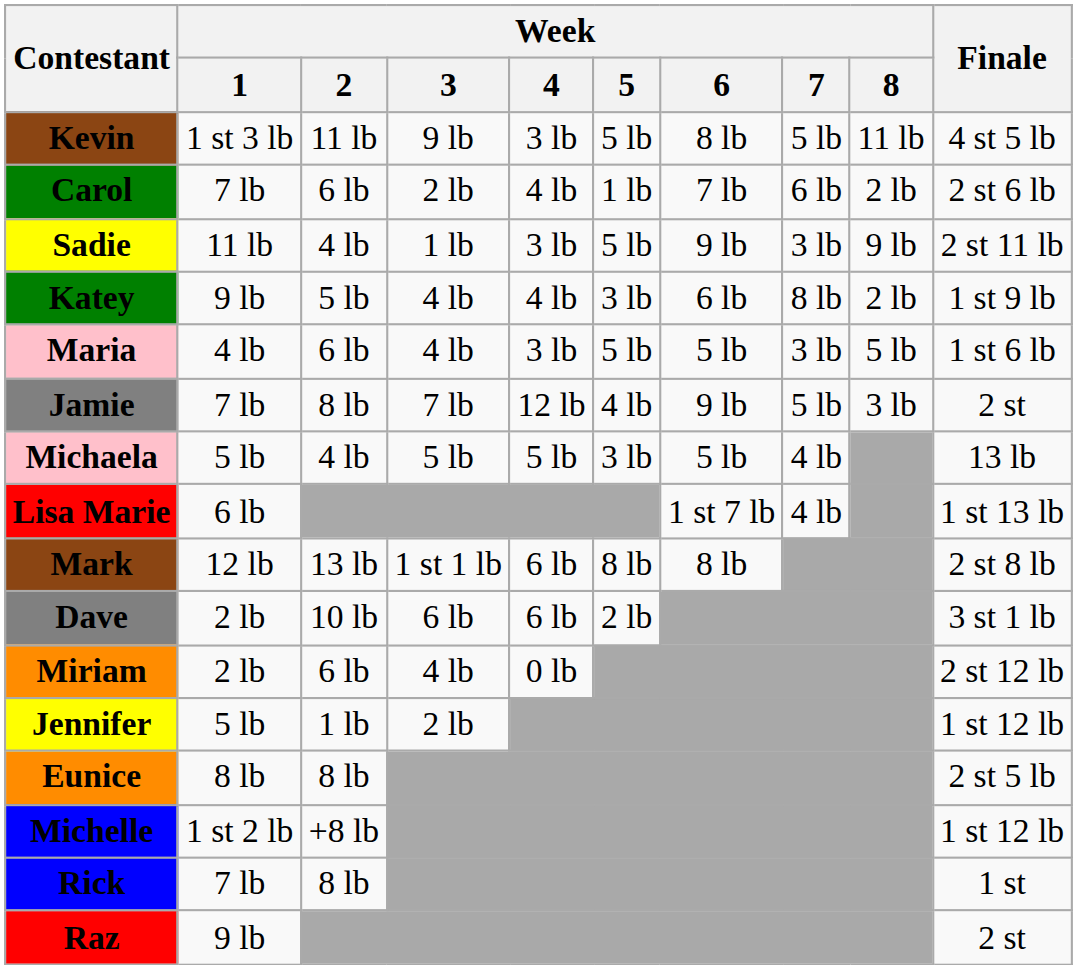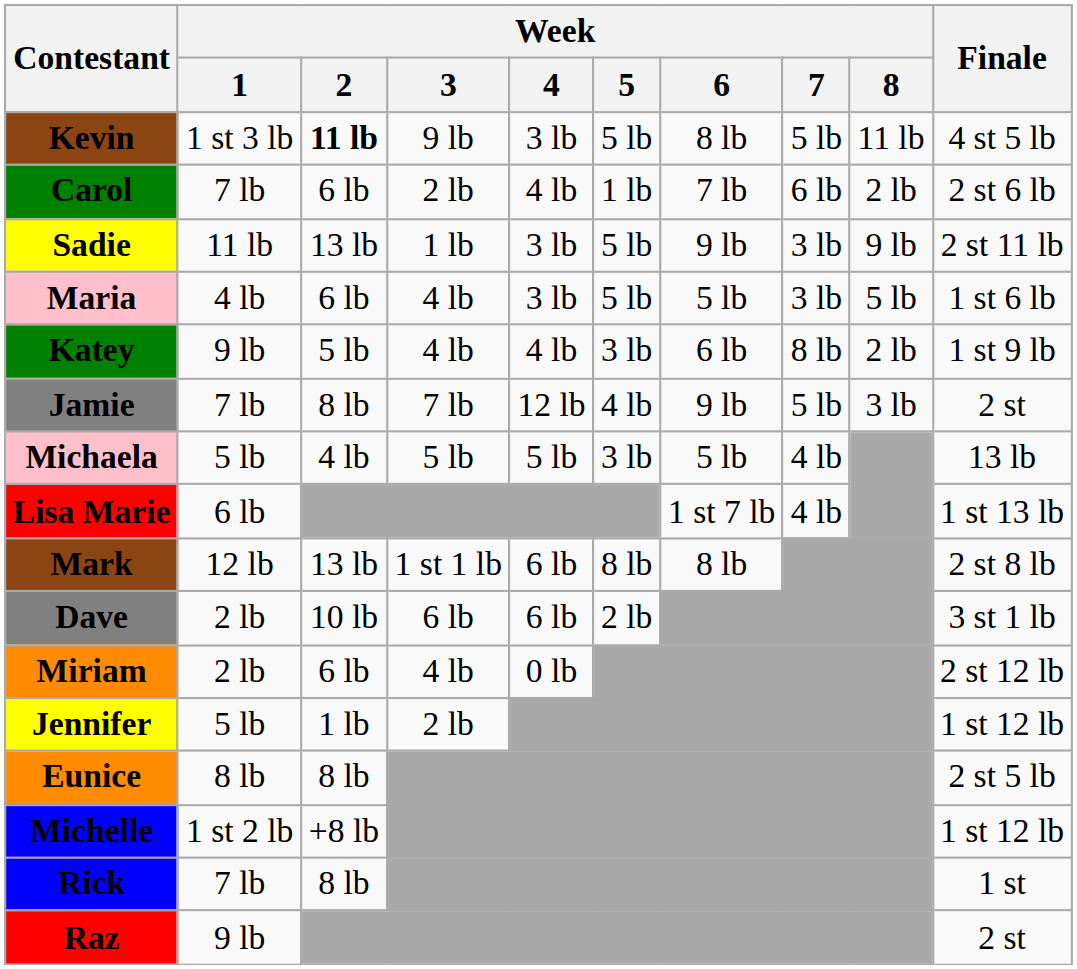 <table class="wikitable" align="center" style="text-align:center">
 <tr>
 <th rowspan=2>Contestant</th>
 <th colspan=8>Week</th>
 <th rowspan=2>Finale</th>
 </tr>
 <tr>
 <th>1</th>
 <th>2</th>
 <th>3</th>
 <th>4</th>
 <th>5</th>
 <th>6</th>
 <th>7</th>
 <th>8</th>
 </tr>
 <tr>
 <td bgcolor="saddlebrown"><span><strong>Kevin</strong></span></td>
 <td>1 st 3 lb</td>
-<td>11 lb</td>
+<td><strong>11 lb</strong></td>
 <td>9 lb</td>
 <td>3 lb</td>
 <td>5 lb</td>
 <td>8 lb</td>
 <td>5 lb</td>
 <td>11 lb</td>
 <td>4 st 5 lb</td>
 </tr>
 <tr>
 <td bgcolor="green"><span><strong>Carol</strong></span></td>
 <td>7 lb</td>
 <td>6 lb</td>
 <td>2 lb</td>
 <td>4 lb</td>
 <td>1 lb</td>
 <td>7 lb</td>
 <td>6 lb</td>
 <td>2 lb</td>
 <td>2 st 6 lb</td>
 </tr>
 <tr>
 <td bgcolor="yellow"><strong>Sadie</strong></td>
 <td>11 lb</td>
-<td>4 lb</td>
+<td>13 lb</td>
 <td>1 lb</td>
 <td>3 lb</td>
 <td>5 lb</td>
 <td>9 lb</td>
 <td>3 lb</td>
 <td>9 lb</td>
 <td>2 st 11 lb</td>
+</tr>
+<tr>
+<td bgcolor="pink"><strong>Maria</strong></td>
+<td>4 lb</td>
+<td>6 lb</td>
+<td>4 lb</td>
+<td>3 lb</td>
+<td>5 lb</td>
+<td>5 lb</td>
+<td>3 lb</td>
+<td>5 lb</td>
+<td>1 st 6 lb</td>
 </tr>
 <tr>
 <td bgcolor="green"><span><strong>Katey</strong></span></td>
 <td>9 lb</td>
 <td>5 lb</td>
 <td>4 lb</td>
 <td>4 lb</td>
 <td>3 lb</td>
 <td>6 lb</td>
 <td>8 lb</td>
 <td>2 lb</td>
 <td>1 st 9 lb</td>
-</tr>
-<tr>
-<td bgcolor="pink"><strong>Maria</strong></td>
-<td>4 lb</td>
-<td>6 lb</td>
-<td>4 lb</td>
-<td>3 lb</td>
-<td>5 lb</td>
-<td>5 lb</td>
-<td>3 lb</td>
-<td>5 lb</td>
-<td>1 st 6 lb</td>
 </tr>
 <tr>
 <td bgcolor="grey"><strong>Jamie</strong></td>
 <td>7 lb</td>
 <td>8 lb</td>
 <td>7 lb</td>
 <td>12 lb</td>
 <td>4 lb</td>
 <td>9 lb</td>
 <td>5 lb</td>
 <td>3 lb</td>
 <td>2 st</td>
 </tr>
 <tr>
 <td bgcolor="pink"><strong>Michaela</strong></td>
 <td>5 lb</td>
 <td>4 lb</td>
 <td>5 lb</td>
 <td>5 lb</td>
 <td>3 lb</td>
 <td>5 lb</td>
 <td>4 lb</td>
 <td bgcolor="darkgray" colspan="1"></td>
 <td>13 lb</td>
 </tr>
 <tr>
 <td bgcolor="red"><span><strong>Lisa Marie</strong></span></td>
 <td>6 lb</td>
 <td bgcolor="darkgray" colspan=4></td>
 <td>1 st 7 lb</td>
 <td>4 lb</td>
 <td bgcolor="darkgray" colspan="1"></td>
 <td>1 st 13 lb</td>
 </tr>
 <tr>
 <td bgcolor="saddlebrown"><span><strong>Mark</strong></span></td>
 <td>12 lb</td>
 <td>13 lb</td>
 <td>1 st 1 lb</td>
 <td>6 lb</td>
 <td>8 lb</td>
 <td>8 lb</td>
 <td bgcolor="darkgray" colspan="2"></td>
 <td>2 st 8 lb</td>
 </tr>
 <tr>
 <td bgcolor="grey"><strong>Dave</strong></td>
 <td>2 lb</td>
 <td>10 lb</td>
 <td>6 lb</td>
 <td>6 lb</td>
 <td>2 lb</td>
 <td bgcolor="darkgray" colspan=3></td>
 <td>3 st 1 lb</td>
 </tr>
 <tr>
 <td bgcolor="darkorange"><strong>Miriam</strong></td>
 <td>2 lb</td>
 <td>6 lb</td>
 <td>4 lb</td>
 <td>0 lb</td>
 <td bgcolor="darkgray" colspan=4></td>
 <td>2 st 12 lb</td>
 </tr>
 <tr>
 <td bgcolor="yellow"><strong>Jennifer</strong></td>
 <td>5 lb</td>
 <td>1 lb</td>
 <td>2 lb</td>
 <td bgcolor="darkgray" colspan=5></td>
 <td>1 st 12 lb</td>
 </tr>
 <tr>
 <td bgcolor="darkorange"><strong>Eunice</strong></td>
 <td>8 lb</td>
 <td>8 lb</td>
 <td bgcolor="darkgray" colspan=6></td>
 <td>2 st 5 lb</td>
 </tr>
 <tr>
 <td bgcolor="blue"><span><strong>Michelle</strong></span></td>
 <td>1 st 2 lb</td>
 <td>+8 lb</td>
 <td bgcolor="darkgray" colspan=6></td>
 <td>1 st 12 lb</td>
 </tr>
 <tr>
 <td bgcolor="blue"><span><strong>Rick</strong></span></td>
 <td>7 lb</td>
 <td>8 lb</td>
 <td bgcolor="darkgray" colspan=6></td>
 <td>1 st</td>
 </tr>
 <tr>
 <td bgcolor="red"><span><strong>Raz</strong></span></td>
 <td>9 lb</td>
 <td bgcolor="darkgray" colspan=7></td>
 <td>2 st</td>
 </tr>
 </table>
